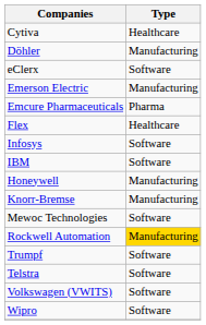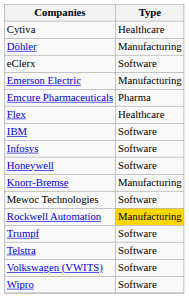 <table class="wikitable sortable" border="1">
 <tr>
 <th>Companies</th>
 <th>Type</th>
 </tr>
 <tr>
 <td>Cytiva</td>
 <td>Healthcare</td>
 </tr>
 <tr>
 <td><a href='#'>Döhler</a></td>
 <td>Manufacturing</td>
 </tr>
 <tr>
 <td>eClerx</td>
 <td>Software</td>
 </tr>
 <tr>
 <td><a href='#'>Emerson Electric</a></td>
 <td>Manufacturing</td>
 </tr>
 <tr>
 <td><a href='#'>Emcure Pharmaceuticals</a></td>
 <td>Pharma</td>
 </tr>
 <tr>
 <td><a href='#'>Flex</a></td>
 <td>Healthcare</td>
 </tr>
 <tr>
+<td><a href='#'>IBM</a></td>
+<td>Software</td>
+</tr>
+<tr>
 <td><a href='#'>Infosys</a></td>
 <td>Software</td>
 </tr>
 <tr>
-<td><a href='#'>IBM</a></td>
+<td><a href='#'>Honeywell</a></td>
 <td>Software</td>
-</tr>
-<tr>
-<td><a href='#'>Honeywell</a></td>
-<td>Manufacturing</td>
 </tr>
 <tr>
 <td><a href='#'>Knorr-Bremse</a></td>
 <td>Manufacturing</td>
 </tr>
 <tr>
 <td>Mewoc Technologies</td>
 <td>Software</td>
 </tr>
 <tr>
 <td><a href='#'>Rockwell Automation</a></td>
 <td style="background: gold;">Manufacturing</td>
 </tr>
 <tr>
 <td><a href='#'>Trumpf</a></td>
 <td>Software</td>
 </tr>
 <tr>
 <td><a href='#'>Telstra</a></td>
 <td>Software</td>
 </tr>
 <tr>
 <td><a href='#'>Volkswagen (VWITS)</a></td>
 <td>Software</td>
 </tr>
 <tr>
 <td><a href='#'>Wipro</a></td>
 <td>Software</td>
 </tr>
 <tr>
 </tr>
 </table>
